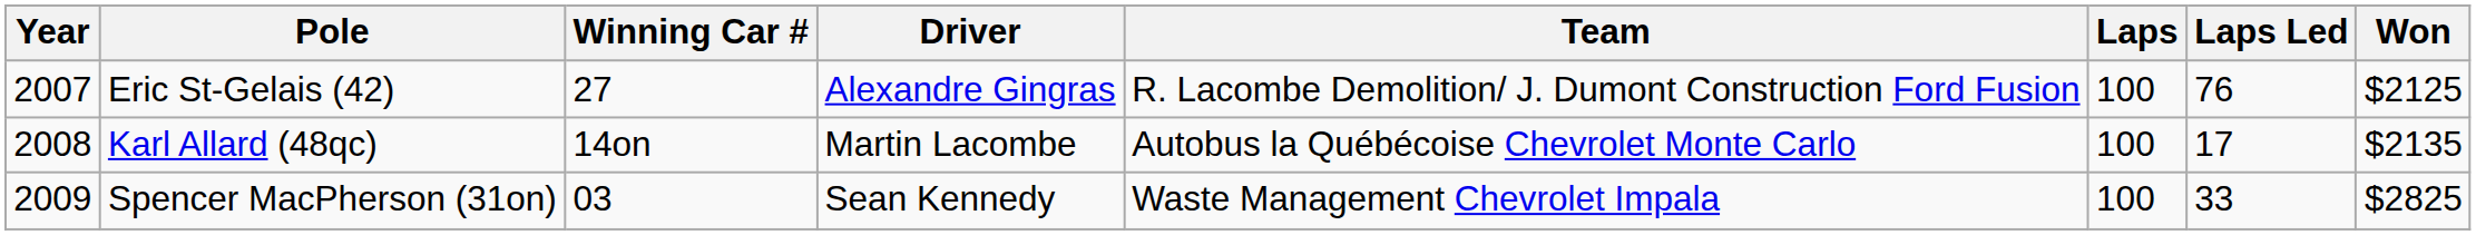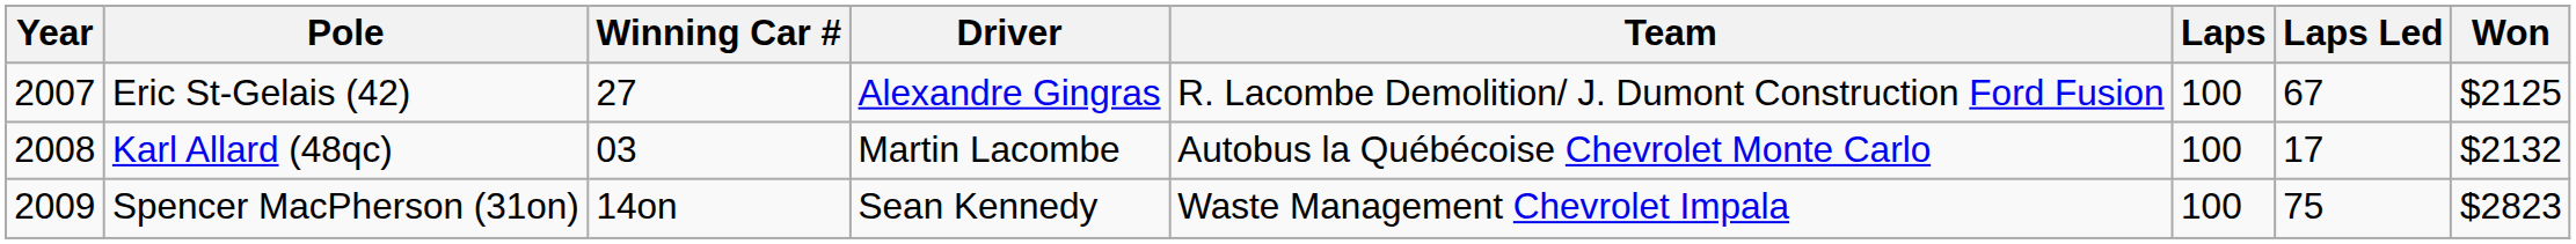 <table class="wikitable">
 <tr>
 <th>Year</th>
 <th>Pole</th>
 <th>Winning Car #</th>
 <th>Driver</th>
 <th>Team</th>
 <th>Laps</th>
 <th>Laps Led</th>
 <th>Won</th>
 </tr>
 <tr>
 <td>2007</td>
 <td>Eric St-Gelais (42)</td>
 <td>27</td>
 <td><a href='#'>Alexandre Gingras</a></td>
 <td>R. Lacombe Demolition/ J. Dumont Construction <a href='#'>Ford Fusion</a></td>
 <td>100</td>
-<td>76</td>
+<td>67</td>
 <td>$2125</td>
 </tr>
 <tr>
 <td>2008</td>
 <td><a href='#'>Karl Allard</a> (48qc)</td>
-<td>14on</td>
+<td>03</td>
 <td>Martin Lacombe</td>
 <td>Autobus la Québécoise <a href='#'>Chevrolet Monte Carlo</a></td>
 <td>100</td>
 <td>17</td>
-<td>$2135</td>
+<td>$2132</td>
 </tr>
 <tr>
 <td>2009</td>
 <td>Spencer MacPherson (31on)</td>
-<td>03</td>
+<td>14on</td>
 <td>Sean Kennedy</td>
 <td>Waste Management <a href='#'>Chevrolet Impala</a></td>
 <td>100</td>
-<td>33</td>
-<td>$2825</td>
+<td>75</td>
+<td>$2823</td>
 </tr>
 </table>
